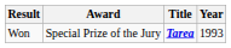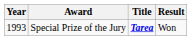 <table class="wikitable">
 <tr>
-<th>Result</th>
+<th>Year</th>
 <th>Award</th>
 <th>Title</th>
-<th>Year</th>
+<th>Result</th>
 </tr>
 <tr>
-<td>Won</td>
+<td>1993</td>
 <td>Special Prize of the Jury</td>
 <td><strong><em><a href='#'>Tarea</a></em></strong></td>
-<td>1993</td>
+<td>Won</td>
 </tr>
 </table>
